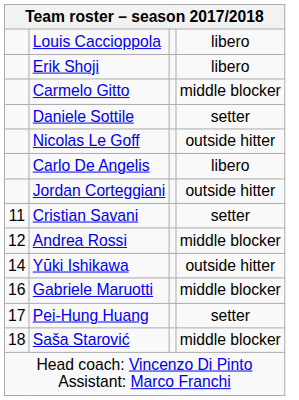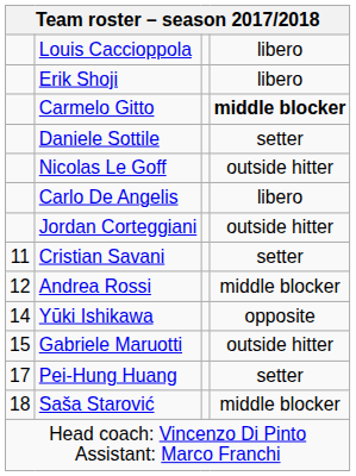 <table class="wikitable collapsible collapsed sortable" style="font-size:100%; text-align:center;">
 <tr>
 <th colspan=6>Team roster – season 2017/2018</th>
 </tr>
 <tr>
 <td></td>
 <td align=left> <a href='#'>Louis Caccioppola</a></td>
 <td align=right></td>
 <td>libero</td>
 </tr>
 <tr>
 <td></td>
 <td align=left> <a href='#'>Erik Shoji</a></td>
 <td align=right></td>
 <td>libero</td>
 </tr>
 <tr>
 <td></td>
 <td align=left> <a href='#'>Carmelo Gitto</a></td>
 <td align=right></td>
-<td>middle blocker</td>
+<td><strong>middle blocker</strong></td>
 </tr>
 <tr>
 <td></td>
 <td align=left> <a href='#'>Daniele Sottile</a></td>
 <td align=right></td>
 <td>setter</td>
 </tr>
 <tr>
 <td></td>
 <td align=left> <a href='#'>Nicolas Le Goff</a></td>
 <td align=right></td>
 <td>outside hitter</td>
 </tr>
 <tr>
 <td></td>
 <td align=left> <a href='#'>Carlo De Angelis</a></td>
 <td align=right></td>
 <td>libero</td>
 </tr>
 <tr>
 <td></td>
 <td align=left> <a href='#'>Jordan Corteggiani</a></td>
 <td align=right></td>
 <td>outside hitter</td>
 </tr>
 <tr>
 <td>11</td>
 <td align=left> <a href='#'>Cristian Savani</a></td>
 <td align=right></td>
 <td>setter</td>
 </tr>
 <tr>
 <td>12</td>
 <td align=left> <a href='#'>Andrea Rossi</a></td>
 <td align=right></td>
 <td>middle blocker</td>
 </tr>
 <tr>
 <td>14</td>
 <td align=left> <a href='#'>Yūki Ishikawa</a></td>
 <td align=right></td>
-<td>outside hitter</td>
+<td>opposite</td>
 </tr>
 <tr>
-<td>16</td>
+<td>15</td>
 <td align=left> <a href='#'>Gabriele Maruotti</a></td>
 <td align=right></td>
-<td>middle blocker</td>
+<td>outside hitter</td>
 </tr>
 <tr>
 <td>17</td>
 <td align=left> <a href='#'>Pei-Hung Huang</a></td>
 <td align=right></td>
 <td>setter</td>
 </tr>
 <tr>
 <td>18</td>
 <td align=left> <a href='#'>Saša Starović</a></td>
 <td align=right></td>
 <td>middle blocker</td>
 </tr>
 <tr>
 <td colspan=4>Head coach: <a href='#'>Vincenzo Di Pinto</a><br>Assistant: <a href='#'>Marco Franchi</a></td>
 </tr>
 </table>
